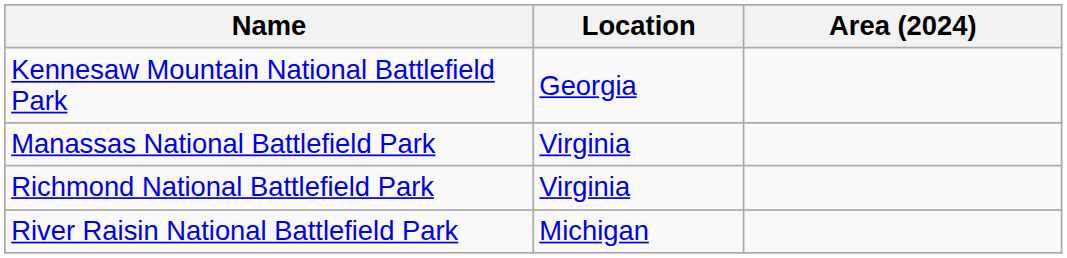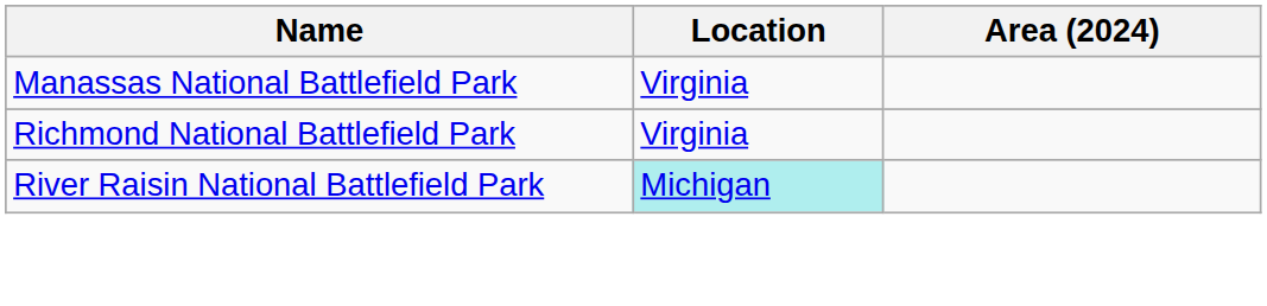 <table class="sortable wikitable" style="width:70%">
 <tr>
 <th style="width:50%;">Name</th>
 <th style="width:20%;">Location</th>
 <th>Area (2024)</th>
-</tr>
-<tr>
-<td><a href='#'>Kennesaw Mountain National Battlefield Park</a></td>
-<td><a href='#'>Georgia</a></td>
-<td></td>
 </tr>
 <tr>
 <td><a href='#'>Manassas National Battlefield Park</a></td>
 <td><a href='#'>Virginia</a></td>
 <td></td>
 </tr>
 <tr>
 <td><a href='#'>Richmond National Battlefield Park</a></td>
 <td><a href='#'>Virginia</a></td>
 <td></td>
 </tr>
 <tr>
 <td><a href='#'>River Raisin National Battlefield Park</a></td>
-<td><a href='#'>Michigan</a></td>
+<td style="background: paleturquoise;"><a href='#'>Michigan</a></td>
 <td></td>
 </tr>
 </table>
